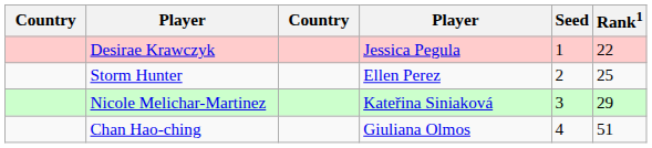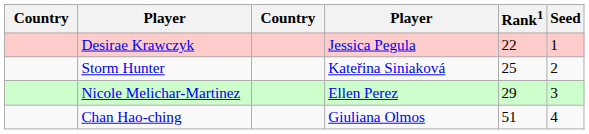 <table class="sortable wikitable">
 <tr>
 <th width="70">Country</th>
 <th width="175">Player</th>
 <th width="70">Country</th>
 <th width="175">Player</th>
+<th>Rank<sup>1</sup></th>
 <th>Seed</th>
-<th>Rank<sup>1</sup></th>
 </tr>
 <tr style="background:#fcc;">
 <td></td>
 <td><a href='#'>Desirae Krawczyk</a></td>
 <td></td>
 <td><a href='#'>Jessica Pegula</a></td>
+<td>22</td>
 <td>1</td>
-<td>22</td>
 </tr>
 <tr>
 <td></td>
 <td><a href='#'>Storm Hunter</a></td>
 <td></td>
-<td><a href='#'>Ellen Perez</a></td>
+<td><a href='#'>Kateřina Siniaková</a></td>
+<td>25</td>
 <td>2</td>
-<td>25</td>
 </tr>
 <tr style="background:#cfc;">
 <td></td>
 <td><a href='#'>Nicole Melichar-Martinez</a></td>
 <td></td>
-<td><a href='#'>Kateřina Siniaková</a></td>
+<td><a href='#'>Ellen Perez</a></td>
+<td>29</td>
 <td>3</td>
-<td>29</td>
 </tr>
 <tr>
 <td></td>
 <td><a href='#'>Chan Hao-ching</a></td>
 <td></td>
 <td><a href='#'>Giuliana Olmos</a></td>
+<td>51</td>
 <td>4</td>
-<td>51</td>
 </tr>
 </table>
